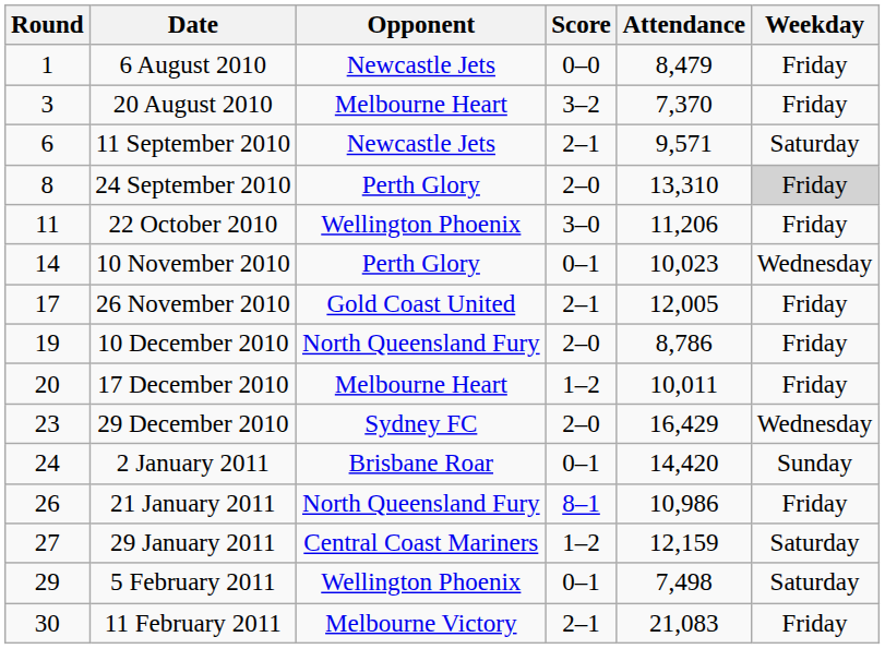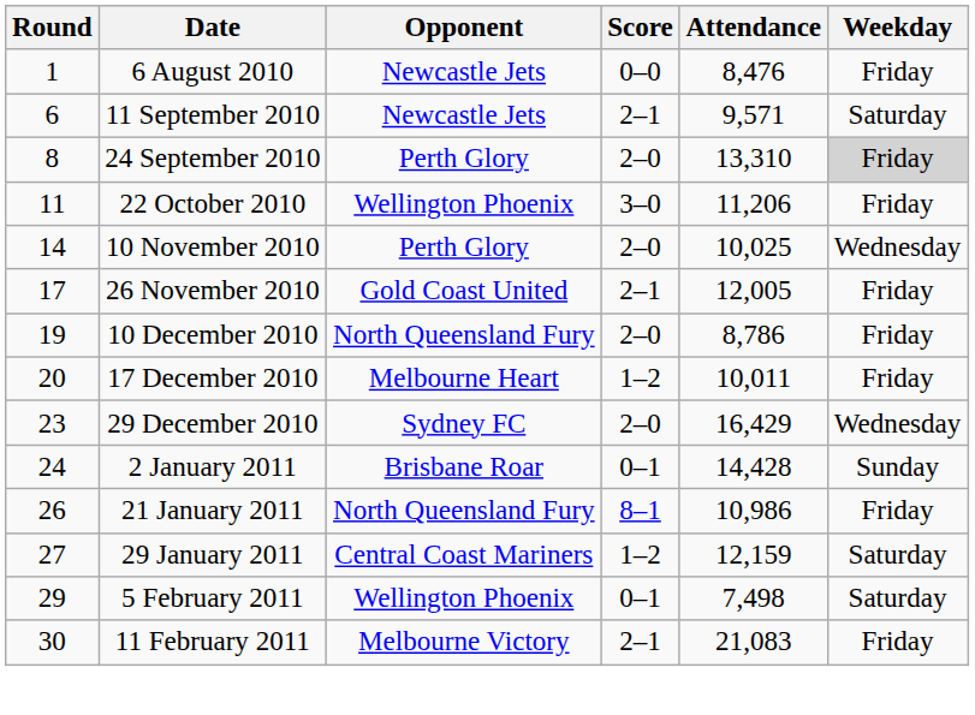 <table class="wikitable sortable" style="text-align:center;">
 <tr>
 <th>Round</th>
 <th>Date</th>
 <th>Opponent</th>
 <th>Score <br> </th>
 <th>Attendance</th>
 <th>Weekday</th>
 </tr>
 <tr>
 <td>1</td>
 <td>6 August 2010</td>
 <td><a href='#'>Newcastle Jets</a></td>
 <td>0–0</td>
-<td>8,479</td>
-<td>Friday</td>
-</tr>
-<tr>
-<td>3</td>
-<td>20 August 2010</td>
-<td><a href='#'>Melbourne Heart</a></td>
-<td>3–2</td>
-<td>7,370</td>
+<td>8,476</td>
 <td>Friday</td>
 </tr>
 <tr>
 <td>6</td>
 <td>11 September 2010</td>
 <td><a href='#'>Newcastle Jets</a></td>
 <td>2–1</td>
 <td>9,571</td>
 <td>Saturday</td>
 </tr>
 <tr>
 <td>8</td>
 <td>24 September 2010</td>
 <td><a href='#'>Perth Glory</a></td>
 <td>2–0</td>
 <td>13,310</td>
 <td style="background: lightgrey;">Friday</td>
 </tr>
 <tr>
 <td>11</td>
 <td>22 October 2010</td>
 <td><a href='#'>Wellington Phoenix</a></td>
 <td>3–0</td>
 <td>11,206</td>
 <td>Friday</td>
 </tr>
 <tr>
 <td>14</td>
 <td>10 November 2010</td>
 <td><a href='#'>Perth Glory</a></td>
-<td>0–1</td>
-<td>10,023</td>
+<td>2–0</td>
+<td>10,025</td>
 <td>Wednesday</td>
 </tr>
 <tr>
 <td>17</td>
 <td>26 November 2010</td>
 <td><a href='#'>Gold Coast United</a></td>
 <td>2–1</td>
 <td>12,005</td>
 <td>Friday</td>
 </tr>
 <tr>
 <td>19</td>
 <td>10 December 2010</td>
 <td><a href='#'>North Queensland Fury</a></td>
 <td>2–0</td>
 <td>8,786</td>
 <td>Friday</td>
 </tr>
 <tr>
 <td>20</td>
 <td>17 December 2010</td>
 <td><a href='#'>Melbourne Heart</a></td>
 <td>1–2</td>
 <td>10,011</td>
 <td>Friday</td>
 </tr>
 <tr>
 <td>23</td>
 <td>29 December 2010</td>
 <td><a href='#'>Sydney FC</a></td>
 <td>2–0</td>
 <td>16,429</td>
 <td>Wednesday</td>
 </tr>
 <tr>
 <td>24</td>
 <td>2 January 2011</td>
 <td><a href='#'>Brisbane Roar</a></td>
 <td>0–1</td>
-<td>14,420</td>
+<td>14,428</td>
 <td>Sunday</td>
 </tr>
 <tr>
 <td>26</td>
 <td>21 January 2011</td>
 <td><a href='#'>North Queensland Fury</a></td>
 <td><a href='#'>8–1</a></td>
 <td>10,986</td>
 <td>Friday</td>
 </tr>
 <tr>
 <td>27</td>
 <td>29 January 2011</td>
 <td><a href='#'>Central Coast Mariners</a></td>
 <td>1–2</td>
 <td>12,159</td>
 <td>Saturday</td>
 </tr>
 <tr>
 <td>29</td>
 <td>5 February 2011</td>
 <td><a href='#'>Wellington Phoenix</a></td>
 <td>0–1</td>
 <td>7,498</td>
 <td>Saturday</td>
 </tr>
 <tr>
 <td>30</td>
 <td>11 February 2011</td>
 <td><a href='#'>Melbourne Victory</a></td>
 <td>2–1</td>
 <td>21,083</td>
 <td>Friday</td>
 </tr>
 </table>
